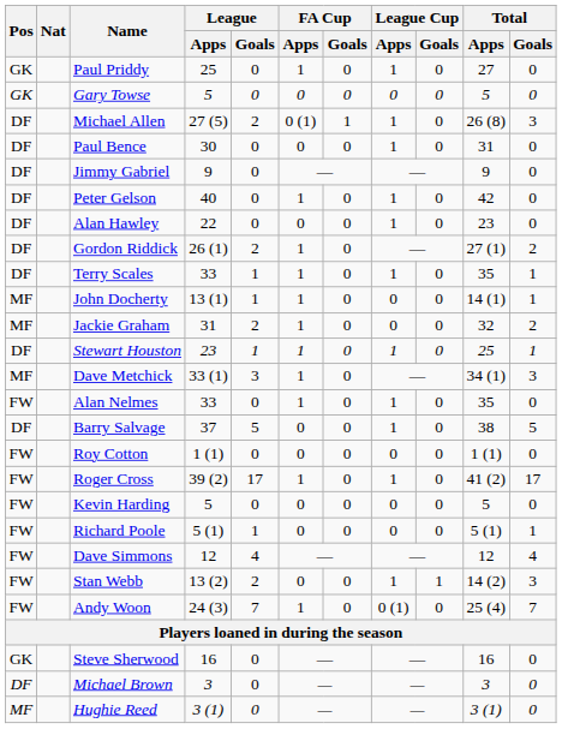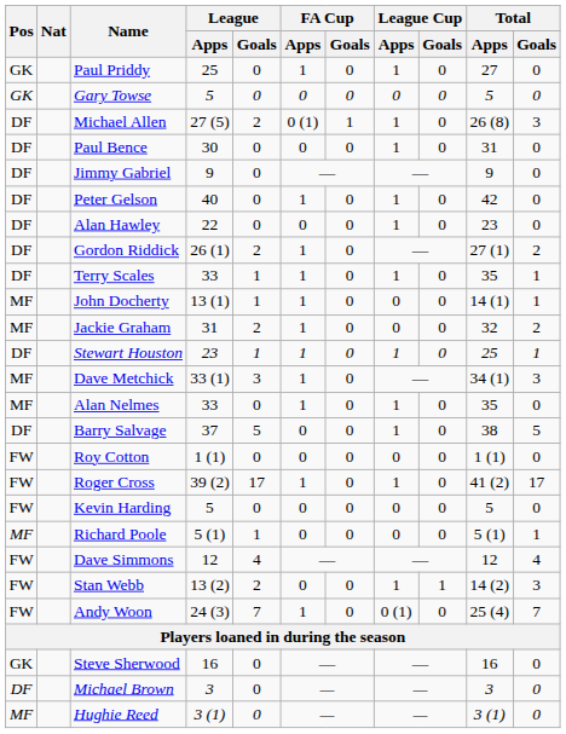 <table class="wikitable" style="text-align:center">
 <tr>
 <th rowspan="2">Pos</th>
 <th rowspan="2">Nat</th>
 <th rowspan="2">Name</th>
 <th colspan="2" style="width:85px;">League</th>
 <th colspan="2" style="width:85px;">FA Cup</th>
 <th colspan="2">League Cup</th>
 <th colspan="2" style="width:85px;">Total</th>
 </tr>
 <tr>
 <th>Apps</th>
 <th>Goals</th>
 <th>Apps</th>
 <th>Goals</th>
 <th>Apps</th>
 <th>Goals</th>
 <th>Apps</th>
 <th>Goals</th>
 </tr>
 <tr>
 <td>GK</td>
 <td></td>
 <td style="text-align:left;"><a href='#'>Paul Priddy</a></td>
 <td>25</td>
 <td>0</td>
 <td>1</td>
 <td>0</td>
 <td>1</td>
 <td>0</td>
 <td>27</td>
 <td>0</td>
 </tr>
 <tr>
 <td><em>GK</em></td>
 <td><em></em></td>
 <td style="text-align:left;"><em><a href='#'>Gary Towse</a></em></td>
 <td><em>5</em></td>
 <td><em>0</em></td>
 <td><em>0</em></td>
 <td><em>0</em></td>
 <td><em>0</em></td>
 <td><em>0</em></td>
 <td><em>5</em></td>
 <td><em>0</em></td>
 </tr>
 <tr>
 <td>DF</td>
 <td></td>
 <td style="text-align:left;"><a href='#'>Michael Allen</a></td>
 <td>27 (5)</td>
 <td>2</td>
 <td>0 (1)</td>
 <td>1</td>
 <td>1</td>
 <td>0</td>
 <td>26 (8)</td>
 <td>3</td>
 </tr>
 <tr>
 <td>DF</td>
 <td></td>
 <td style="text-align:left;"><a href='#'>Paul Bence</a></td>
 <td>30</td>
 <td>0</td>
 <td>0</td>
 <td>0</td>
 <td>1</td>
 <td>0</td>
 <td>31</td>
 <td>0</td>
 </tr>
 <tr>
 <td>DF</td>
 <td></td>
 <td style="text-align:left;"><a href='#'>Jimmy Gabriel</a></td>
 <td>9</td>
 <td>0</td>
 <td colspan="2">—</td>
 <td colspan="2">—</td>
 <td>9</td>
 <td>0</td>
 </tr>
 <tr>
 <td>DF</td>
 <td></td>
 <td style="text-align:left;"><a href='#'>Peter Gelson</a></td>
 <td>40</td>
 <td>0</td>
 <td>1</td>
 <td>0</td>
 <td>1</td>
 <td>0</td>
 <td>42</td>
 <td>0</td>
 </tr>
 <tr>
 <td>DF</td>
 <td></td>
 <td style="text-align:left;"><a href='#'>Alan Hawley</a></td>
 <td>22</td>
 <td>0</td>
 <td>0</td>
 <td>0</td>
 <td>1</td>
 <td>0</td>
 <td>23</td>
 <td>0</td>
 </tr>
 <tr>
 <td>DF</td>
 <td></td>
 <td style="text-align:left;"><a href='#'>Gordon Riddick</a></td>
 <td>26 (1)</td>
 <td>2</td>
 <td>1</td>
 <td>0</td>
 <td colspan="2">—</td>
 <td>27 (1)</td>
 <td>2</td>
 </tr>
 <tr>
 <td>DF</td>
 <td></td>
 <td style="text-align:left;"><a href='#'>Terry Scales</a></td>
 <td>33</td>
 <td>1</td>
 <td>1</td>
 <td>0</td>
 <td>1</td>
 <td>0</td>
 <td>35</td>
 <td>1</td>
 </tr>
 <tr>
 <td>MF</td>
 <td></td>
 <td style="text-align:left;"><a href='#'>John Docherty</a></td>
 <td>13 (1)</td>
 <td>1</td>
 <td>1</td>
 <td>0</td>
 <td>0</td>
 <td>0</td>
 <td>14 (1)</td>
 <td>1</td>
 </tr>
 <tr>
 <td>MF</td>
 <td></td>
 <td style="text-align:left;"><a href='#'>Jackie Graham</a></td>
 <td>31</td>
 <td>2</td>
 <td>1</td>
 <td>0</td>
 <td>0</td>
 <td>0</td>
 <td>32</td>
 <td>2</td>
 </tr>
 <tr>
 <td>DF</td>
 <td><em></em></td>
 <td style="text-align:left;"><em><a href='#'>Stewart Houston</a></em></td>
 <td><em>23</em></td>
 <td><em>1</em></td>
 <td><em>1</em></td>
 <td><em>0</em></td>
 <td><em>1</em></td>
 <td><em>0</em></td>
 <td><em>25</em></td>
 <td><em>1</em></td>
 </tr>
 <tr>
 <td>MF</td>
 <td></td>
 <td style="text-align:left;"><a href='#'>Dave Metchick</a></td>
 <td>33 (1)</td>
 <td>3</td>
 <td>1</td>
 <td>0</td>
 <td colspan="2">—</td>
 <td>34 (1)</td>
 <td>3</td>
 </tr>
 <tr>
-<td>FW</td>
+<td>MF</td>
 <td></td>
 <td style="text-align:left;"><a href='#'>Alan Nelmes</a></td>
 <td>33</td>
 <td>0</td>
 <td>1</td>
 <td>0</td>
 <td>1</td>
 <td>0</td>
 <td>35</td>
 <td>0</td>
 </tr>
 <tr>
 <td>DF</td>
 <td></td>
 <td style="text-align:left;"><a href='#'>Barry Salvage</a></td>
 <td>37</td>
 <td>5</td>
 <td>0</td>
 <td>0</td>
 <td>1</td>
 <td>0</td>
 <td>38</td>
 <td>5</td>
 </tr>
 <tr>
 <td>FW</td>
 <td></td>
 <td style="text-align:left;"><a href='#'>Roy Cotton</a></td>
 <td>1 (1)</td>
 <td>0</td>
 <td>0</td>
 <td>0</td>
 <td>0</td>
 <td>0</td>
 <td>1 (1)</td>
 <td>0</td>
 </tr>
 <tr>
 <td>FW</td>
 <td></td>
 <td style="text-align:left;"><a href='#'>Roger Cross</a></td>
 <td>39 (2)</td>
 <td>17</td>
 <td>1</td>
 <td>0</td>
 <td>1</td>
 <td>0</td>
 <td>41 (2)</td>
 <td>17</td>
 </tr>
 <tr>
 <td>FW</td>
 <td></td>
 <td style="text-align:left;"><a href='#'>Kevin Harding</a></td>
 <td>5</td>
 <td>0</td>
 <td>0</td>
 <td>0</td>
 <td>0</td>
 <td>0</td>
 <td>5</td>
 <td>0</td>
 </tr>
 <tr>
-<td>FW</td>
+<td><em>MF</em></td>
 <td></td>
 <td style="text-align:left;"><a href='#'>Richard Poole</a></td>
 <td>5 (1)</td>
 <td>1</td>
 <td>0</td>
 <td>0</td>
 <td>0</td>
 <td>0</td>
 <td>5 (1)</td>
 <td>1</td>
 </tr>
 <tr>
 <td>FW</td>
 <td></td>
 <td style="text-align:left;"><a href='#'>Dave Simmons</a></td>
 <td>12</td>
 <td>4</td>
 <td colspan="2">—</td>
 <td colspan="2">—</td>
 <td>12</td>
 <td>4</td>
 </tr>
 <tr>
 <td>FW</td>
 <td></td>
 <td style="text-align:left;"><a href='#'>Stan Webb</a></td>
 <td>13 (2)</td>
 <td>2</td>
 <td>0</td>
 <td>0</td>
 <td>1</td>
 <td>1</td>
 <td>14 (2)</td>
 <td>3</td>
 </tr>
 <tr>
 <td>FW</td>
 <td></td>
 <td style="text-align:left;"><a href='#'>Andy Woon</a></td>
 <td>24 (3)</td>
 <td>7</td>
 <td>1</td>
 <td>0</td>
 <td>0 (1)</td>
 <td>0</td>
 <td>25 (4)</td>
 <td>7</td>
 </tr>
 <tr>
 <th colspan="11">Players loaned in during the season</th>
 </tr>
 <tr>
 <td>GK</td>
 <td></td>
 <td style="text-align:left;"><a href='#'>Steve Sherwood</a></td>
 <td>16</td>
 <td>0</td>
 <td colspan="2">—</td>
 <td colspan="2">—</td>
 <td>16</td>
 <td>0</td>
 </tr>
 <tr>
 <td><em>DF</em></td>
 <td><em></em></td>
 <td style="text-align:left;"><a href='#'><em>Michael Brown</em></a></td>
 <td><em>3</em></td>
 <td>0</td>
 <td colspan="2"><em>—</em></td>
 <td colspan="2"><em>—</em></td>
 <td><em>3</em></td>
 <td><em>0</em></td>
 </tr>
 <tr>
 <td><em>MF</em></td>
 <td><em></em></td>
 <td style="text-align:left;"><em><a href='#'>Hughie Reed</a></em></td>
 <td><em>3 (1)</em></td>
 <td><em>0</em></td>
 <td colspan="2"><em>—</em></td>
 <td colspan="2"><em>—</em></td>
 <td><em>3 (1)</em></td>
 <td><em>0</em></td>
 </tr>
 </table>
